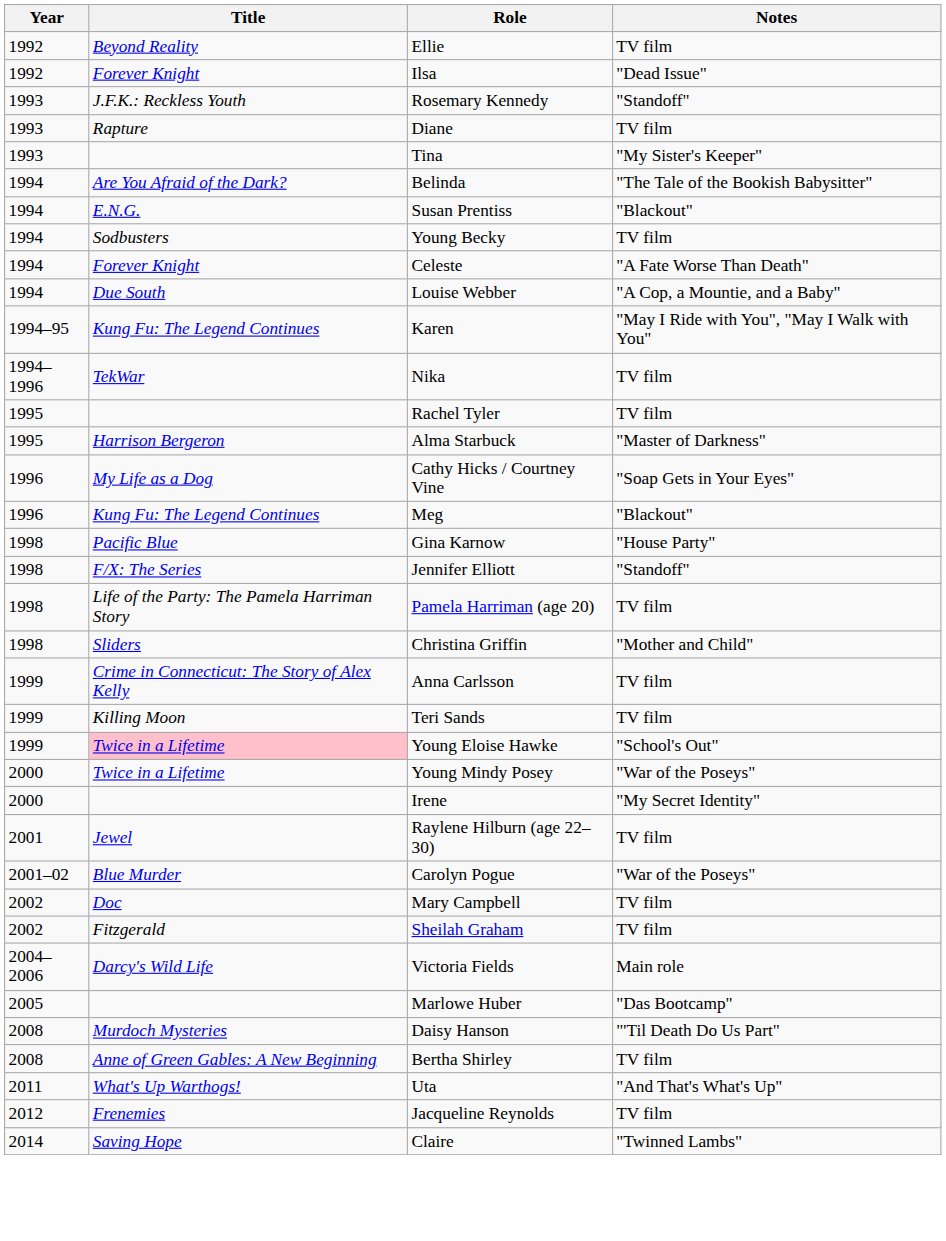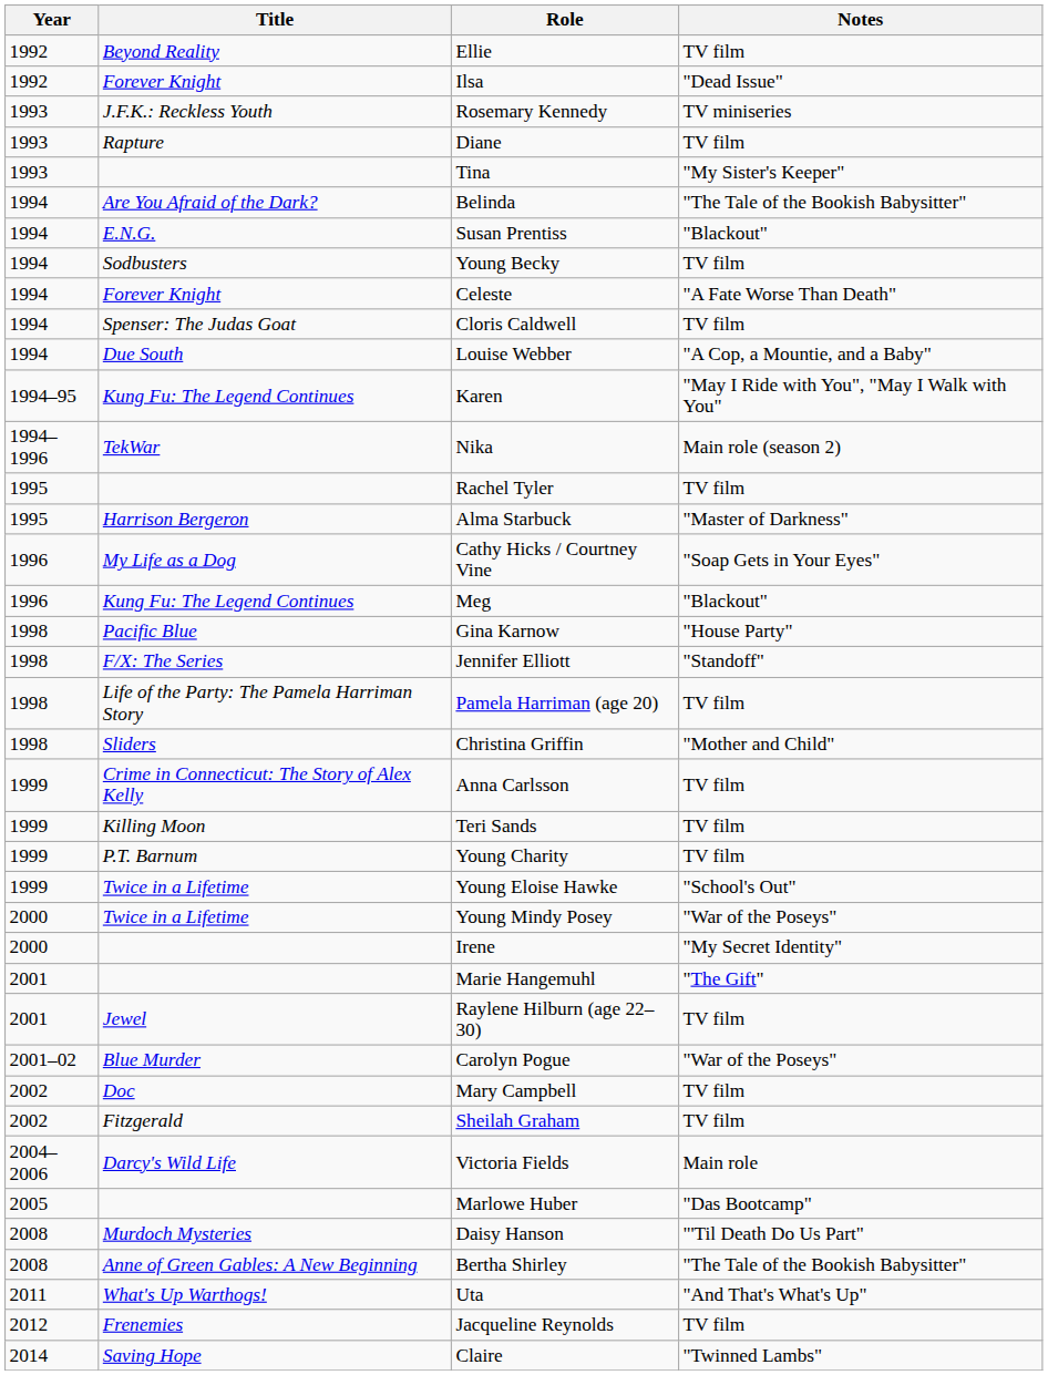 <table class="wikitable sortable">
 <tr>
 <th>Year</th>
 <th>Title</th>
 <th>Role</th>
 <th class="unsortable">Notes</th>
 </tr>
 <tr>
 <td>1992</td>
 <td><em><a href='#'>Beyond Reality</a></em></td>
 <td>Ellie</td>
 <td>TV film</td>
 </tr>
 <tr>
 <td>1992</td>
 <td><em><a href='#'>Forever Knight</a></em></td>
 <td>Ilsa</td>
 <td>"Dead Issue"</td>
 </tr>
 <tr>
 <td>1993</td>
 <td><em>J.F.K.: Reckless Youth</em></td>
 <td>Rosemary Kennedy</td>
-<td>"Standoff"</td>
+<td>TV miniseries</td>
 </tr>
 <tr>
 <td>1993</td>
 <td><em>Rapture</em></td>
 <td>Diane</td>
 <td>TV film</td>
 </tr>
 <tr>
 <td>1993</td>
 <td><em></em></td>
 <td>Tina</td>
 <td>"My Sister's Keeper"</td>
 </tr>
 <tr>
 <td>1994</td>
 <td><em><a href='#'>Are You Afraid of the Dark?</a></em></td>
 <td>Belinda</td>
 <td>"The Tale of the Bookish Babysitter"</td>
 </tr>
 <tr>
 <td>1994</td>
 <td><em><a href='#'>E.N.G.</a></em></td>
 <td>Susan Prentiss</td>
 <td>"Blackout"</td>
 </tr>
 <tr>
 <td>1994</td>
 <td><em>Sodbusters</em></td>
 <td>Young Becky</td>
 <td>TV film</td>
 </tr>
 <tr>
 <td>1994</td>
 <td><em><a href='#'>Forever Knight</a></em></td>
 <td>Celeste</td>
 <td>"A Fate Worse Than Death"</td>
 </tr>
 <tr>
 <td>1994</td>
+<td><em>Spenser: The Judas Goat</em></td>
+<td>Cloris Caldwell</td>
+<td>TV film</td>
+</tr>
+<tr>
+<td>1994</td>
 <td><em><a href='#'>Due South</a></em></td>
 <td>Louise Webber</td>
 <td>"A Cop, a Mountie, and a Baby"</td>
 </tr>
 <tr>
 <td>1994–95</td>
 <td><em><a href='#'>Kung Fu: The Legend Continues</a></em></td>
 <td>Karen</td>
 <td>"May I Ride with You", "May I Walk with You"</td>
 </tr>
 <tr>
 <td>1994–1996</td>
 <td><em><a href='#'>TekWar</a></em></td>
 <td>Nika</td>
-<td>TV film</td>
+<td>Main role (season 2)</td>
 </tr>
 <tr>
 <td>1995</td>
 <td><em></em></td>
 <td>Rachel Tyler</td>
 <td>TV film</td>
 </tr>
 <tr>
 <td>1995</td>
 <td><em><a href='#'>Harrison Bergeron</a></em></td>
 <td>Alma Starbuck</td>
 <td>"Master of Darkness"</td>
 </tr>
 <tr>
 <td>1996</td>
 <td><em><a href='#'>My Life as a Dog</a></em></td>
 <td>Cathy Hicks / Courtney Vine</td>
 <td>"Soap Gets in Your Eyes"</td>
 </tr>
 <tr>
 <td>1996</td>
 <td><em><a href='#'>Kung Fu: The Legend Continues</a></em></td>
 <td>Meg</td>
 <td>"Blackout"</td>
 </tr>
 <tr>
 <td>1998</td>
 <td><em><a href='#'>Pacific Blue</a></em></td>
 <td>Gina Karnow</td>
 <td>"House Party"</td>
 </tr>
 <tr>
 <td>1998</td>
 <td><em><a href='#'>F/X: The Series</a></em></td>
 <td>Jennifer Elliott</td>
 <td>"Standoff"</td>
 </tr>
 <tr>
 <td>1998</td>
 <td><em>Life of the Party: The Pamela Harriman Story</em></td>
 <td><a href='#'>Pamela Harriman</a> (age 20)</td>
 <td>TV film</td>
 </tr>
 <tr>
 <td>1998</td>
 <td><em><a href='#'>Sliders</a></em></td>
 <td>Christina Griffin</td>
 <td>"Mother and Child"</td>
 </tr>
 <tr>
 <td>1999</td>
 <td><em><a href='#'>Crime in Connecticut: The Story of Alex Kelly</a></em></td>
 <td>Anna Carlsson</td>
 <td>TV film</td>
 </tr>
 <tr>
 <td>1999</td>
 <td><em>Killing Moon</em></td>
 <td>Teri Sands</td>
 <td>TV film</td>
 </tr>
 <tr>
 <td>1999</td>
-<td style="background: pink;"><em><a href='#'>Twice in a Lifetime</a></em></td>
+<td><em>P.T. Barnum</em></td>
+<td>Young Charity</td>
+<td>TV film</td>
+</tr>
+<tr>
+<td>1999</td>
+<td><em><a href='#'>Twice in a Lifetime</a></em></td>
 <td>Young Eloise Hawke</td>
 <td>"School's Out"</td>
 </tr>
 <tr>
 <td>2000</td>
 <td><em><a href='#'>Twice in a Lifetime</a></em></td>
 <td>Young Mindy Posey</td>
 <td>"War of the Poseys"</td>
 </tr>
 <tr>
 <td>2000</td>
 <td><em></em></td>
 <td>Irene</td>
 <td>"My Secret Identity"</td>
+</tr>
+<tr>
+<td>2001</td>
+<td><em></em></td>
+<td>Marie Hangemuhl</td>
+<td>"<a href='#'>The Gift</a>"</td>
 </tr>
 <tr>
 <td>2001</td>
 <td><em><a href='#'>Jewel</a></em></td>
 <td>Raylene Hilburn (age 22–30)</td>
 <td>TV film</td>
 </tr>
 <tr>
 <td>2001–02</td>
 <td><em><a href='#'>Blue Murder</a></em></td>
 <td>Carolyn Pogue</td>
 <td>"War of the Poseys"</td>
 </tr>
 <tr>
 <td>2002</td>
 <td><em><a href='#'>Doc</a></em></td>
 <td>Mary Campbell</td>
 <td>TV film</td>
 </tr>
 <tr>
 <td>2002</td>
 <td><em>Fitzgerald</em></td>
 <td><a href='#'>Sheilah Graham</a></td>
 <td>TV film</td>
 </tr>
 <tr>
 <td>2004–2006</td>
 <td><em><a href='#'>Darcy's Wild Life</a></em></td>
 <td>Victoria Fields</td>
 <td>Main role</td>
 </tr>
 <tr>
 <td>2005</td>
 <td><em></em></td>
 <td>Marlowe Huber</td>
 <td>"Das Bootcamp"</td>
 </tr>
 <tr>
 <td>2008</td>
 <td><em><a href='#'>Murdoch Mysteries</a></em></td>
 <td>Daisy Hanson</td>
 <td>"'Til Death Do Us Part"</td>
 </tr>
 <tr>
 <td>2008</td>
 <td><em><a href='#'>Anne of Green Gables: A New Beginning</a></em></td>
 <td>Bertha Shirley</td>
-<td>TV film</td>
+<td>"The Tale of the Bookish Babysitter"</td>
 </tr>
 <tr>
 <td>2011</td>
 <td><em><a href='#'>What's Up Warthogs!</a></em></td>
 <td>Uta</td>
 <td>"And That's What's Up"</td>
 </tr>
 <tr>
 <td>2012</td>
 <td><em><a href='#'>Frenemies</a></em></td>
 <td>Jacqueline Reynolds</td>
 <td>TV film</td>
 </tr>
 <tr>
 <td>2014</td>
 <td><em><a href='#'>Saving Hope</a></em></td>
 <td>Claire</td>
 <td>"Twinned Lambs"</td>
 </tr>
 </table>
